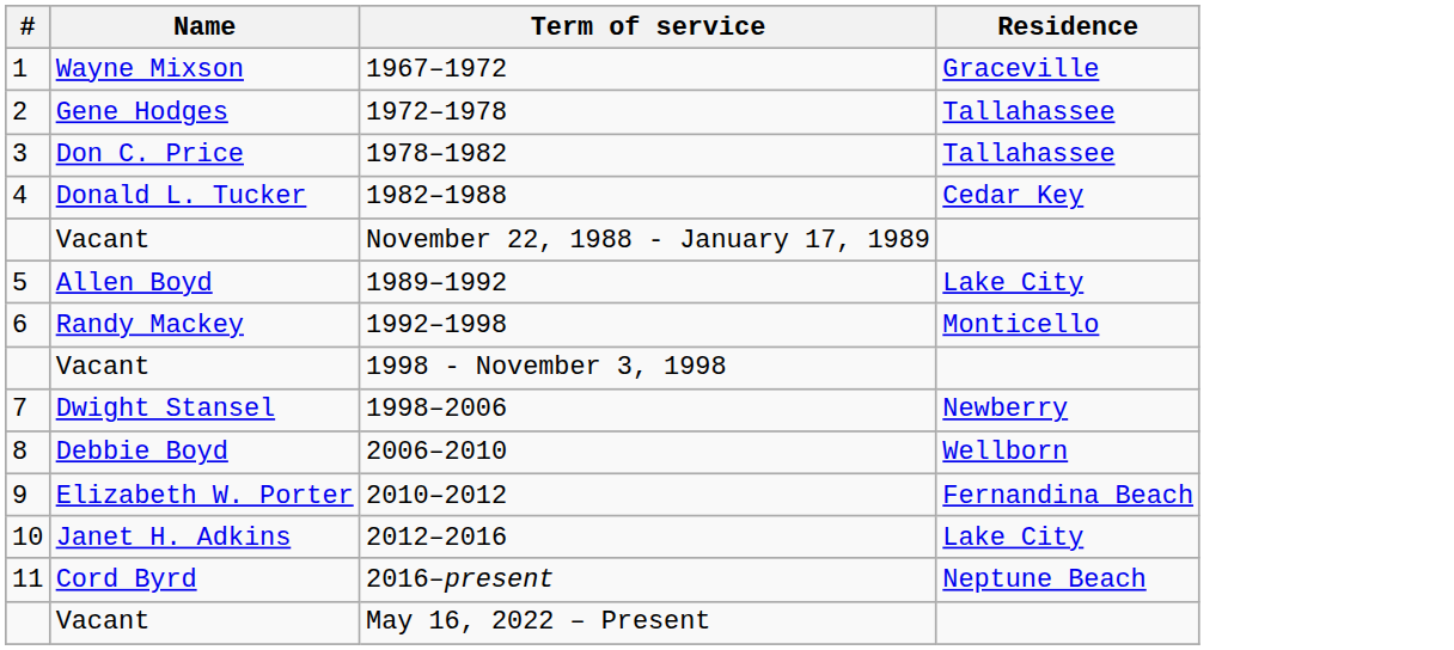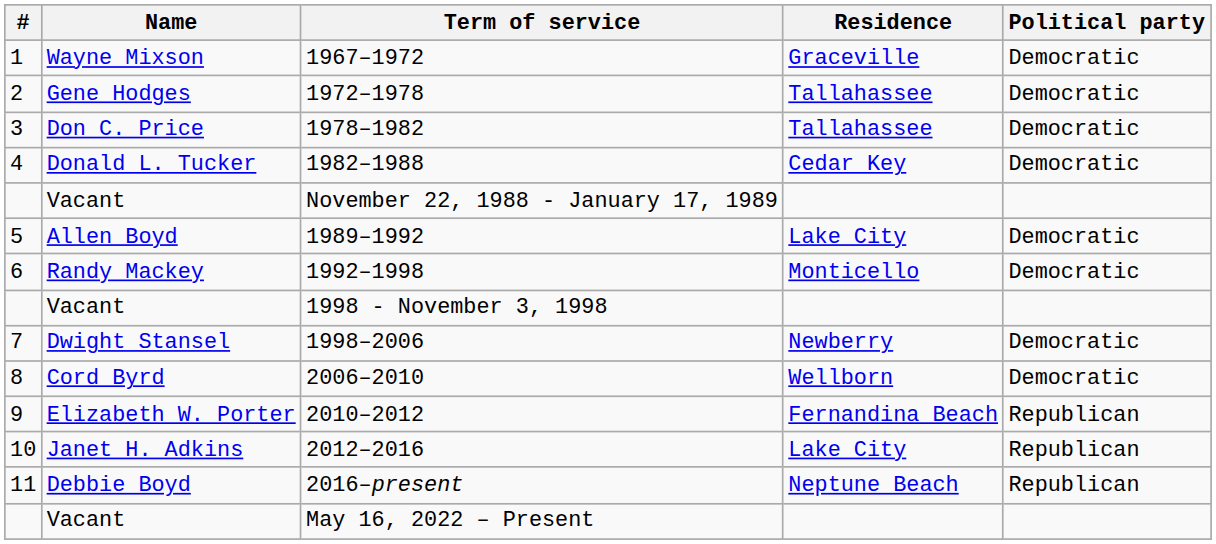 <table class="wikitable sortable">
 <tr>
 <th>#</th>
 <th>Name</th>
 <th>Term of service</th>
 <th>Residence</th>
+<th>Political party</th>
 </tr>
 <tr>
 <td>1</td>
 <td><a href='#'>Wayne Mixson</a></td>
 <td>1967–1972</td>
 <td><a href='#'>Graceville</a></td>
+<td>Democratic</td>
 </tr>
 <tr>
 <td>2</td>
 <td><a href='#'>Gene Hodges</a></td>
 <td>1972–1978</td>
 <td><a href='#'>Tallahassee</a></td>
+<td>Democratic</td>
 </tr>
 <tr>
 <td>3</td>
 <td><a href='#'>Don C. Price</a></td>
 <td>1978–1982</td>
 <td><a href='#'>Tallahassee</a></td>
+<td>Democratic</td>
 </tr>
 <tr>
 <td>4</td>
 <td><a href='#'>Donald L. Tucker</a></td>
 <td>1982–1988</td>
 <td><a href='#'>Cedar Key</a></td>
+<td>Democratic</td>
 </tr>
 <tr>
 <td></td>
 <td>Vacant</td>
 <td>November 22, 1988 - January 17, 1989</td>
+<td></td>
 <td></td>
 </tr>
 <tr>
 <td>5</td>
 <td><a href='#'>Allen Boyd</a></td>
 <td>1989–1992</td>
 <td><a href='#'>Lake City</a></td>
+<td>Democratic</td>
 </tr>
 <tr>
 <td>6</td>
 <td><a href='#'>Randy Mackey</a></td>
 <td>1992–1998</td>
 <td><a href='#'>Monticello</a></td>
+<td>Democratic</td>
 </tr>
 <tr>
 <td></td>
 <td>Vacant</td>
 <td>1998 - November 3, 1998</td>
+<td></td>
 <td></td>
 </tr>
 <tr>
 <td>7</td>
 <td><a href='#'>Dwight Stansel</a></td>
 <td>1998–2006</td>
 <td><a href='#'>Newberry</a></td>
+<td>Democratic</td>
 </tr>
 <tr>
 <td>8</td>
-<td><a href='#'>Debbie Boyd</a></td>
+<td><a href='#'>Cord Byrd</a></td>
 <td>2006–2010</td>
 <td><a href='#'>Wellborn</a></td>
+<td>Democratic</td>
 </tr>
 <tr>
 <td>9</td>
 <td><a href='#'>Elizabeth W. Porter</a></td>
 <td>2010–2012</td>
 <td><a href='#'>Fernandina Beach</a></td>
+<td>Republican</td>
 </tr>
 <tr>
 <td>10</td>
 <td><a href='#'>Janet H. Adkins</a></td>
 <td>2012–2016</td>
 <td><a href='#'>Lake City</a></td>
+<td>Republican</td>
 </tr>
 <tr>
 <td>11</td>
-<td><a href='#'>Cord Byrd</a></td>
+<td><a href='#'>Debbie Boyd</a></td>
 <td>2016–<em>present</em></td>
 <td><a href='#'>Neptune Beach</a></td>
+<td>Republican</td>
 </tr>
 <tr>
 <td></td>
 <td>Vacant</td>
 <td>May 16, 2022 – Present</td>
 <td></td>
+<td></td>
 </tr>
 </table>
